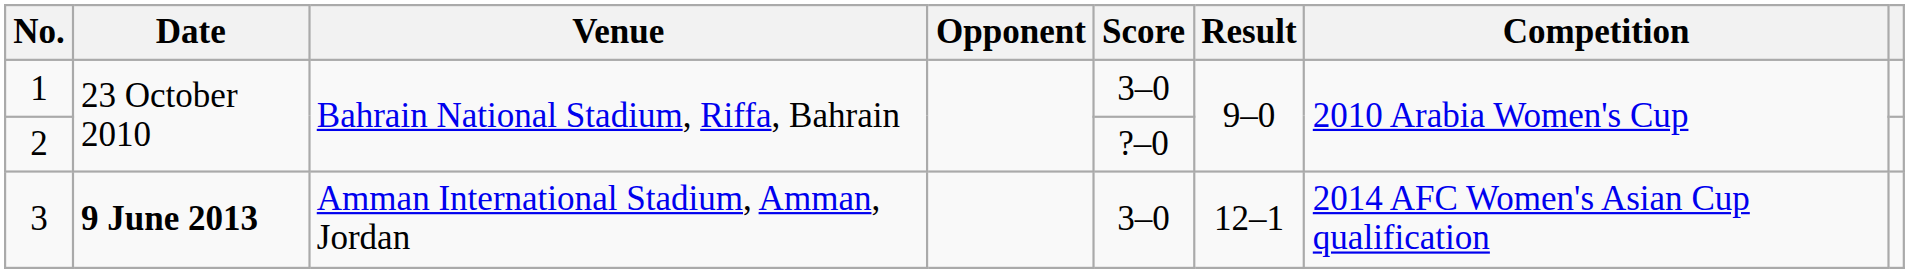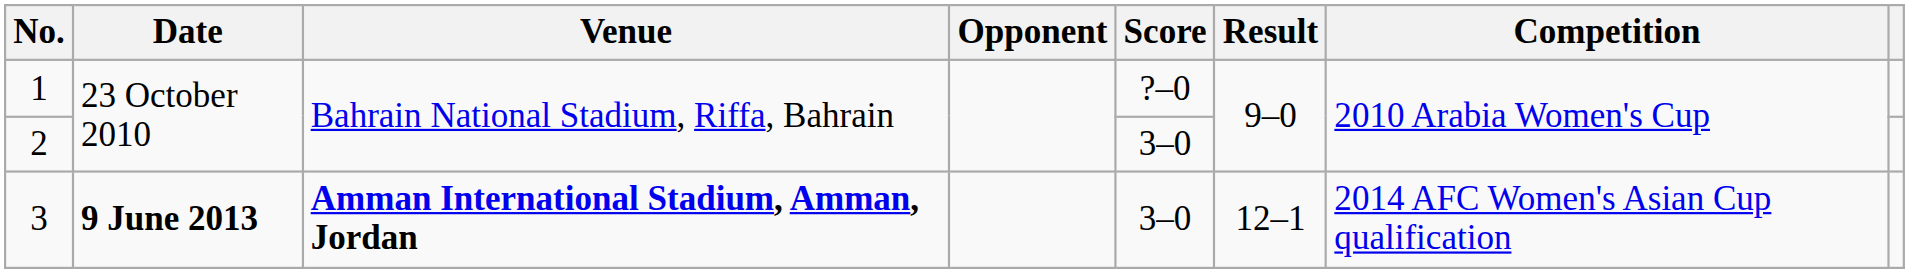 <table class="wikitable sortable">
 <tr>
 <th scope="col">No.</th>
 <th scope="col">Date</th>
 <th scope="col">Venue</th>
 <th scope="col">Opponent</th>
 <th scope="col">Score</th>
 <th scope="col">Result</th>
 <th scope="col">Competition</th>
 <th scope="col" class="unsortable"></th>
 </tr>
 <tr>
 <td align="center">1</td>
 <td rowspan=2>23 October 2010</td>
 <td rowspan=2><a href='#'>Bahrain National Stadium</a>, <a href='#'>Riffa</a>, Bahrain</td>
 <td rowspan=2></td>
-<td align="center">3–0</td>
+<td align="center">?–0</td>
 <td rowspan=2 align="center">9–0</td>
 <td rowspan=2><a href='#'>2010 Arabia Women's Cup</a></td>
 <td></td>
 </tr>
 <tr>
 <td align="center">2</td>
-<td align="center">?–0</td>
+<td align="center">3–0</td>
 <td></td>
 </tr>
 <tr>
 <td align="center">3</td>
 <td><strong>9 June 2013</strong></td>
-<td><a href='#'>Amman International Stadium</a>, <a href='#'>Amman</a>, Jordan</td>
+<td><strong><a href='#'>Amman International Stadium</a>, <a href='#'>Amman</a>, Jordan</strong></td>
 <td></td>
 <td align="center">3–0</td>
 <td align="center">12–1</td>
 <td><a href='#'>2014 AFC Women's Asian Cup qualification</a></td>
 <td></td>
 </tr>
 </table>
